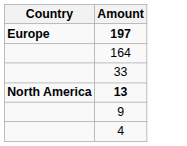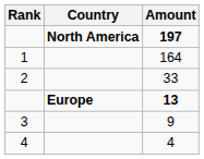 <table class="wikitable" style="text-align: center;">
 <tr>
+<th>Rank</th>
 <th>Country</th>
 <th>Amount</th>
 </tr>
 <tr>
-<td style="text-align: left;"><strong>Europe</strong></td>
+<td></td>
+<td style="text-align: left;"><strong>North America</strong></td>
 <td><strong>197</strong></td>
 </tr>
 <tr>
+<td>1</td>
 <td style="text-align: left;"></td>
 <td>164</td>
 </tr>
 <tr>
+<td>2</td>
 <td style="text-align: left;"></td>
 <td>33</td>
 </tr>
 <tr>
-<td style="text-align: left;"><strong>North America</strong></td>
+<td></td>
+<td style="text-align: left;"><strong>Europe</strong></td>
 <td><strong>13</strong></td>
 </tr>
 <tr>
+<td>3</td>
 <td style="text-align: left;"></td>
 <td>9</td>
 </tr>
 <tr>
+<td>4</td>
 <td style="text-align: left;"></td>
 <td>4</td>
 </tr>
 </table>
